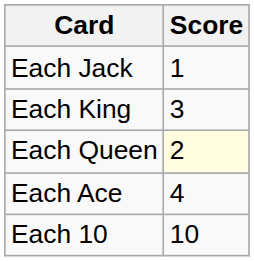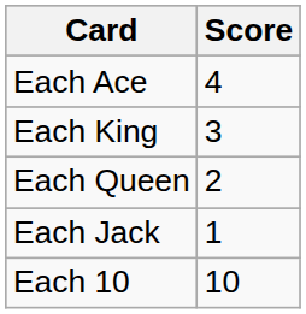 <table class="wikitable">
 <tr>
 <th>Card</th>
 <th>Score</th>
 </tr>
 <tr>
-<td>Each Jack</td>
-<td>1</td>
+<td>Each Ace</td>
+<td>4</td>
 </tr>
 <tr>
 <td>Each King</td>
 <td>3</td>
 </tr>
 <tr>
 <td>Each Queen</td>
-<td style="background: lightyellow;">2</td>
+<td>2</td>
 </tr>
 <tr>
-<td>Each Ace</td>
-<td>4</td>
+<td>Each Jack</td>
+<td>1</td>
 </tr>
 <tr>
 <td>Each 10</td>
 <td>10</td>
 </tr>
 </table>
